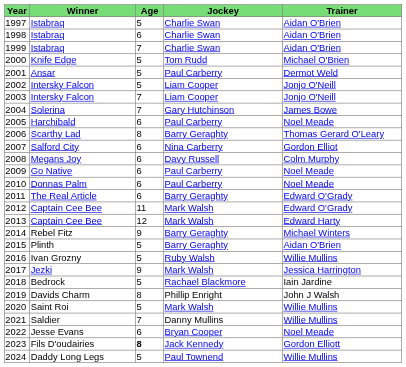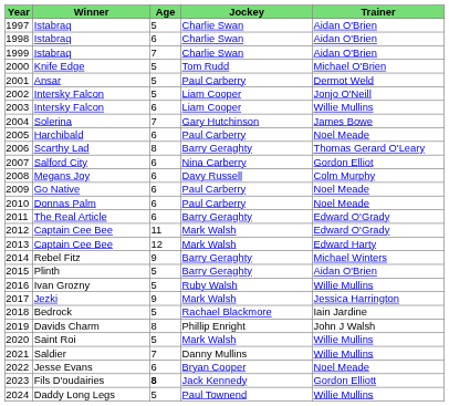 <table class = "sortable" | border="1" style="border-collapse: collapse; font-size:90%">
 <tr bgcolor="#77dd77" align="center">
 <th width="36px"><strong>Year</strong><br></th>
 <th width="160px"><strong>Winner</strong><br></th>
 <th width="40px"><strong>Age</strong><br></th>
 <th width="180px"><strong>Jockey</strong><br></th>
 <th width="180px"><strong>Trainer</strong><br></th>
 </tr>
 <tr>
 <td>1997</td>
 <td><a href='#'>Istabraq</a></td>
 <td>5</td>
 <td><a href='#'>Charlie Swan</a></td>
 <td><a href='#'>Aidan O'Brien</a></td>
 </tr>
 <tr>
 <td>1998</td>
 <td><a href='#'>Istabraq</a> </td>
 <td>6</td>
 <td><a href='#'>Charlie Swan</a></td>
 <td><a href='#'>Aidan O'Brien</a></td>
 </tr>
 <tr>
 <td>1999</td>
 <td><a href='#'>Istabraq</a></td>
 <td>7</td>
 <td><a href='#'>Charlie Swan</a></td>
 <td><a href='#'>Aidan O'Brien</a></td>
 </tr>
 <tr>
 <td>2000</td>
 <td><a href='#'>Knife Edge</a> </td>
 <td>5</td>
 <td><a href='#'>Tom Rudd</a></td>
 <td><a href='#'>Michael O'Brien</a></td>
 </tr>
 <tr>
 <td>2001</td>
 <td><a href='#'>Ansar</a></td>
 <td>5</td>
 <td><a href='#'>Paul Carberry</a></td>
 <td><a href='#'>Dermot Weld</a></td>
 </tr>
 <tr>
 <td>2002</td>
 <td><a href='#'>Intersky Falcon</a></td>
 <td>5</td>
 <td><a href='#'>Liam Cooper</a></td>
 <td><a href='#'>Jonjo O'Neill</a></td>
 </tr>
 <tr>
 <td>2003</td>
 <td><a href='#'>Intersky Falcon</a></td>
-<td>7</td>
+<td>6</td>
 <td><a href='#'>Liam Cooper</a></td>
-<td><a href='#'>Jonjo O'Neill</a></td>
+<td><a href='#'>Willie Mullins</a></td>
 </tr>
 <tr>
 <td>2004</td>
 <td><a href='#'>Solerina</a></td>
 <td>7</td>
 <td><a href='#'>Gary Hutchinson</a></td>
 <td><a href='#'>James Bowe</a></td>
 </tr>
 <tr>
 <td>2005</td>
 <td><a href='#'>Harchibald</a></td>
 <td>6</td>
 <td><a href='#'>Paul Carberry</a></td>
 <td><a href='#'>Noel Meade</a></td>
 </tr>
 <tr>
 <td>2006</td>
 <td><a href='#'>Scarthy Lad</a></td>
 <td>8</td>
 <td><a href='#'>Barry Geraghty</a></td>
 <td><a href='#'>Thomas Gerard O'Leary</a></td>
 </tr>
 <tr>
 <td>2007</td>
 <td><a href='#'>Salford City</a></td>
 <td>6</td>
 <td><a href='#'>Nina Carberry</a></td>
 <td><a href='#'>Gordon Elliot</a></td>
 </tr>
 <tr>
 <td>2008</td>
 <td><a href='#'>Megans Joy</a></td>
 <td>6</td>
 <td><a href='#'>Davy Russell</a></td>
 <td><a href='#'>Colm Murphy</a></td>
 </tr>
 <tr>
 <td>2009</td>
 <td><a href='#'>Go Native</a></td>
 <td>6</td>
 <td><a href='#'>Paul Carberry</a></td>
 <td><a href='#'>Noel Meade</a></td>
 </tr>
 <tr>
 <td>2010</td>
 <td><a href='#'>Donnas Palm</a></td>
 <td>6</td>
 <td><a href='#'>Paul Carberry</a></td>
 <td><a href='#'>Noel Meade</a></td>
 </tr>
 <tr>
 <td>2011</td>
 <td><a href='#'>The Real Article</a></td>
 <td>6</td>
 <td><a href='#'>Barry Geraghty</a></td>
 <td><a href='#'>Edward O'Grady</a></td>
 </tr>
 <tr>
 <td>2012</td>
 <td><a href='#'>Captain Cee Bee</a></td>
 <td>11</td>
 <td><a href='#'>Mark Walsh</a></td>
 <td><a href='#'>Edward O'Grady</a></td>
 </tr>
 <tr>
 <td>2013</td>
 <td><a href='#'>Captain Cee Bee</a></td>
 <td>12</td>
 <td><a href='#'>Mark Walsh</a></td>
 <td><a href='#'>Edward Harty</a></td>
 </tr>
 <tr>
 <td>2014</td>
 <td>Rebel Fitz</td>
 <td>9</td>
 <td><a href='#'>Barry Geraghty</a></td>
 <td><a href='#'>Michael Winters</a></td>
 </tr>
 <tr>
 <td>2015</td>
 <td>Plinth</td>
 <td>5</td>
 <td><a href='#'>Barry Geraghty</a></td>
 <td><a href='#'>Aidan O'Brien</a></td>
 </tr>
 <tr>
 <td>2016</td>
 <td>Ivan Grozny</td>
 <td>5</td>
 <td><a href='#'>Ruby Walsh</a></td>
 <td><a href='#'>Willie Mullins</a></td>
 </tr>
 <tr>
 <td>2017</td>
 <td><a href='#'>Jezki</a></td>
 <td>9</td>
 <td><a href='#'>Mark Walsh</a></td>
 <td><a href='#'>Jessica Harrington</a></td>
 </tr>
 <tr>
 <td>2018</td>
 <td>Bedrock</td>
 <td>5</td>
 <td><a href='#'>Rachael Blackmore</a></td>
 <td>Iain Jardine</td>
 </tr>
 <tr>
 <td>2019</td>
 <td>Davids Charm</td>
 <td>8</td>
 <td>Phillip Enright</td>
 <td>John J Walsh</td>
 </tr>
 <tr>
 <td>2020</td>
 <td>Saint Roi</td>
 <td>5</td>
 <td><a href='#'>Mark Walsh</a></td>
 <td><a href='#'>Willie Mullins</a></td>
 </tr>
 <tr>
 <td>2021</td>
 <td>Saldier</td>
 <td>7</td>
 <td>Danny Mullins</td>
 <td><a href='#'>Willie Mullins</a></td>
 </tr>
 <tr>
 <td>2022</td>
 <td>Jesse Evans</td>
 <td>6</td>
 <td><a href='#'>Bryan Cooper</a></td>
 <td><a href='#'>Noel Meade</a></td>
 </tr>
 <tr>
 <td>2023</td>
 <td>Fils D'oudairies</td>
 <td><strong>8</strong></td>
 <td><a href='#'>Jack Kennedy</a></td>
 <td><a href='#'>Gordon Elliott</a></td>
 </tr>
 <tr>
 <td>2024</td>
 <td>Daddy Long Legs</td>
 <td>5</td>
 <td><a href='#'>Paul Townend</a></td>
 <td><a href='#'>Willie Mullins</a></td>
 </tr>
 </table>
